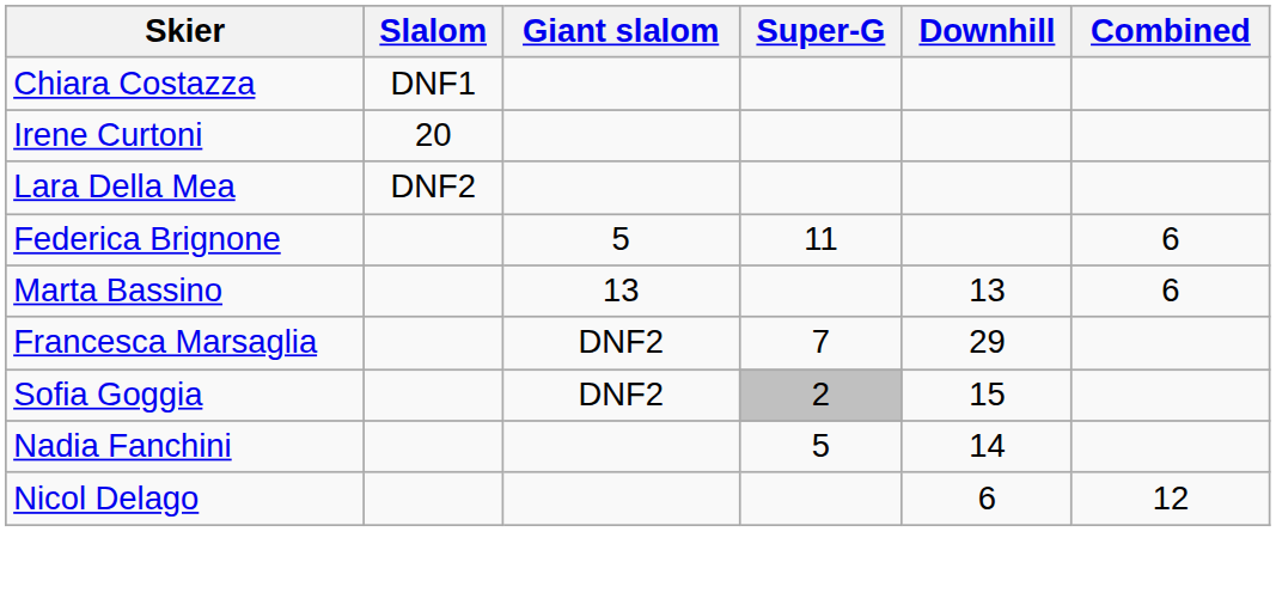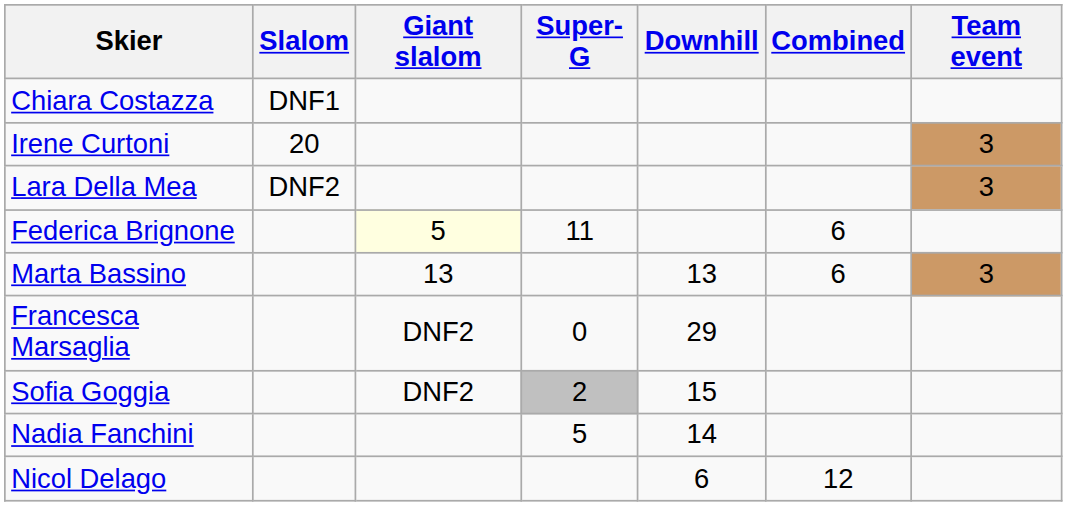 <table class="wikitable" width=70% style="font-size:100%; text-align:center;">
 <tr>
 <th>Skier</th>
 <th><a href='#'>Slalom</a></th>
 <th><a href='#'>Giant slalom</a></th>
 <th><a href='#'>Super-G</a></th>
 <th><a href='#'>Downhill</a></th>
 <th><a href='#'>Combined</a></th>
+<th><a href='#'>Team event</a></th>
 </tr>
 <tr>
 <td align=left><a href='#'>Chiara Costazza</a></td>
 <td>DNF1</td>
+<td></td>
 <td></td>
 <td></td>
 <td></td>
 <td></td>
 </tr>
 <tr>
 <td align=left><a href='#'>Irene Curtoni</a></td>
 <td>20</td>
 <td></td>
 <td></td>
 <td></td>
 <td></td>
+<td bgcolor=cc9966>3</td>
 </tr>
 <tr>
 <td align=left><a href='#'>Lara Della Mea</a></td>
 <td>DNF2</td>
 <td></td>
 <td></td>
 <td></td>
 <td></td>
+<td bgcolor=cc9966>3</td>
 </tr>
 <tr>
 <td align=left><a href='#'>Federica Brignone</a></td>
 <td></td>
-<td>5</td>
+<td style="background: lightyellow;">5</td>
 <td>11</td>
 <td></td>
 <td>6</td>
+<td></td>
 </tr>
 <tr>
 <td align=left><a href='#'>Marta Bassino</a></td>
 <td></td>
 <td>13</td>
 <td></td>
 <td>13</td>
 <td>6</td>
+<td bgcolor=cc9966>3</td>
 </tr>
 <tr>
 <td align=left><a href='#'>Francesca Marsaglia</a></td>
 <td></td>
 <td>DNF2</td>
-<td>7</td>
+<td>0</td>
 <td>29</td>
+<td></td>
 <td></td>
 </tr>
 <tr>
 <td align=left><a href='#'>Sofia Goggia</a></td>
 <td></td>
 <td>DNF2</td>
 <td bgcolor=silver>2</td>
 <td>15</td>
 <td></td>
+<td></td>
 </tr>
 <tr>
 <td align=left><a href='#'>Nadia Fanchini</a></td>
 <td></td>
 <td></td>
 <td>5</td>
 <td>14</td>
+<td></td>
 <td></td>
 </tr>
 <tr>
 <td align=left><a href='#'>Nicol Delago</a></td>
 <td></td>
 <td></td>
 <td></td>
 <td>6</td>
 <td>12</td>
+<td></td>
 </tr>
 </table>
